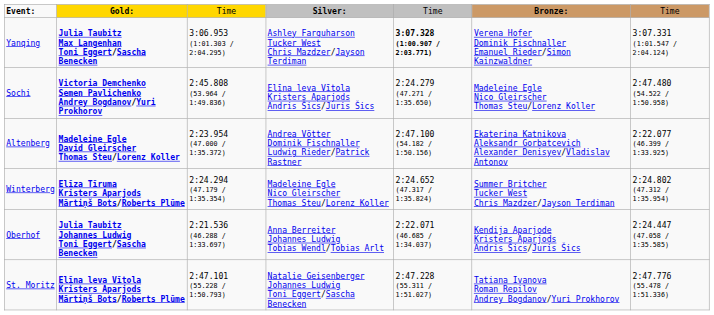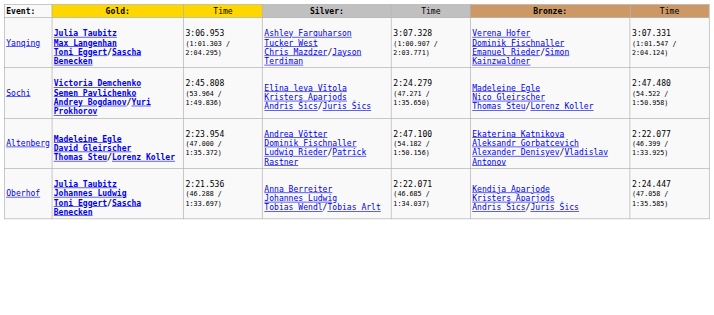 <table class="wikitable" style="width:90%;">
 <tr>
 <td><strong>Event:</strong></td>
 <td style="text-align:center; background:gold;"><strong>Gold:</strong></td>
 <td style="text-align:center; background:gold;">Time</td>
 <td style="text-align:center; background:silver;"><strong>Silver:</strong></td>
 <td style="text-align:center; background:silver;">Time</td>
 <td style="text-align:center; background:#c96;"><strong>Bronze:</strong></td>
 <td style="text-align:center; background:#c96;">Time</td>
 </tr>
 <tr>
 <td><a href='#'>Yanqing</a></td>
 <td><strong><br><a href='#'>Julia Taubitz</a><br><a href='#'>Max Langenhan</a><br><a href='#'>Toni Eggert</a>/<a href='#'>Sascha Benecken</a></strong></td>
 <td>3:06.953<br><small>(1:01.303 / 2:04.295)</small></td>
 <td><br><a href='#'>Ashley Farquharson</a><br><a href='#'>Tucker West</a><br><a href='#'>Chris Mazdzer</a>/<a href='#'>Jayson Terdiman</a></td>
-<td><strong>3:07.328<br><small>(1:00.907 / 2:03.771)</small></strong></td>
+<td>3:07.328<br><small>(1:00.907 / 2:03.771)</small></td>
 <td><br><a href='#'>Verena Hofer</a><br><a href='#'>Dominik Fischnaller</a><br><a href='#'>Emanuel Rieder</a>/<a href='#'>Simon Kainzwaldner</a></td>
 <td>3:07.331<br><small>(1:01.547 / 2:04.124)</small></td>
 </tr>
 <tr>
 <td><a href='#'>Sochi</a></td>
 <td><strong><br><a href='#'>Victoria Demchenko</a><br><a href='#'>Semen Pavlichenko</a><br><a href='#'>Andrey Bogdanov</a>/<a href='#'>Yuri Prokhorov</a></strong></td>
 <td>2:45.808<br><small>(53.964 / 1:49.836)</small></td>
 <td><br><a href='#'>Elīna leva Vītola</a><br><a href='#'>Kristers Aparjods</a><br><a href='#'>Andris Šics</a>/<a href='#'>Juris Šics</a></td>
 <td>2:24.279<br><small>(47.271 / 1:35.650)</small></td>
 <td><br><a href='#'>Madeleine Egle</a><br><a href='#'>Nico Gleirscher</a><br><a href='#'>Thomas Steu</a>/<a href='#'>Lorenz Koller</a></td>
 <td>2:47.480<br><small>(54.522 / 1:50.958)</small></td>
 </tr>
 <tr>
 <td><a href='#'>Altenberg</a></td>
 <td><strong><br><a href='#'>Madeleine Egle</a><br><a href='#'>David Gleirscher</a><br><a href='#'>Thomas Steu</a>/<a href='#'>Lorenz Koller</a></strong></td>
 <td>2:23.954<br><small>(47.000 / 1:35.372)</small></td>
 <td><br><a href='#'>Andrea Vötter</a><br><a href='#'>Dominik Fischnaller</a><br><a href='#'>Ludwig Rieder</a>/<a href='#'>Patrick Rastner</a></td>
 <td>2:47.100<br><small>(54.182 / 1:50.156)</small></td>
 <td><br><a href='#'>Ekaterina Katnikova</a><br><a href='#'>Aleksandr Gorbatcevich</a><br><a href='#'>Alexander Denisyev</a>/<a href='#'>Vladislav Antonov</a></td>
 <td>2:22.077<br><small>(46.399 / 1:33.925)</small></td>
 </tr>
 <tr>
-<td><a href='#'>Winterberg</a></td>
-<td><strong><br><a href='#'>Elīza Tīruma</a><br><a href='#'>Kristers Aparjods</a><br><a href='#'>Mārtiņš Bots</a>/<a href='#'>Roberts Plūme</a></strong></td>
-<td>2:24.294<br><small>(47.179 / 1:35.354)</small></td>
-<td><br><a href='#'>Madeleine Egle</a><br><a href='#'>Nico Gleirscher</a><br><a href='#'>Thomas Steu</a>/<a href='#'>Lorenz Koller</a></td>
-<td>2:24.652<br><small>(47.317 / 1:35.824)</small></td>
-<td><br><a href='#'>Summer Britcher</a><br><a href='#'>Tucker West</a><br><a href='#'>Chris Mazdzer</a>/<a href='#'>Jayson Terdiman</a></td>
-<td>2:24.802<br><small>(47.312 / 1:35.954)</small></td>
-</tr>
-<tr>
 <td><a href='#'>Oberhof</a></td>
 <td><strong><br><a href='#'>Julia Taubitz</a><br><a href='#'>Johannes Ludwig</a><br><a href='#'>Toni Eggert</a>/<a href='#'>Sascha Benecken</a></strong></td>
 <td>2:21.536<br><small>(46.288 / 1:33.697)</small></td>
 <td><br><a href='#'>Anna Berreiter</a><br><a href='#'>Johannes Ludwig</a><br><a href='#'>Tobias Wendl</a>/<a href='#'>Tobias Arlt</a></td>
 <td>2:22.071<br><small>(46.685 / 1:34.037)</small></td>
 <td><br><a href='#'>Kendija Aparjode</a><br><a href='#'>Kristers Aparjods</a><br><a href='#'>Andris Šics</a>/<a href='#'>Juris Šics</a></td>
 <td>2:24.447<br><small>(47.058 / 1:35.585)</small></td>
 </tr>
-<tr>
-<td><a href='#'>St. Moritz</a></td>
-<td><strong><br><a href='#'>Elīna leva Vītola</a><br><a href='#'>Kristers Aparjods</a><br><a href='#'>Mārtiņš Bots</a>/<a href='#'>Roberts Plūme</a></strong></td>
-<td>2:47.101<br><small>(55.228 / 1:50.793)</small></td>
-<td><br><a href='#'>Natalie Geisenberger</a><br><a href='#'>Johannes Ludwig</a><br><a href='#'>Toni Eggert</a>/<a href='#'>Sascha Benecken</a></td>
-<td>2:47.228<br><small>(55.311 / 1:51.027)</small></td>
-<td><br><a href='#'>Tatiana Ivanova</a><br><a href='#'>Roman Repilov</a><br><a href='#'>Andrey Bogdanov</a>/<a href='#'>Yuri Prokhorov</a></td>
-<td>2:47.776<br><small>(55.478 / 1:51.336)</small></td>
-</tr>
 </table>
